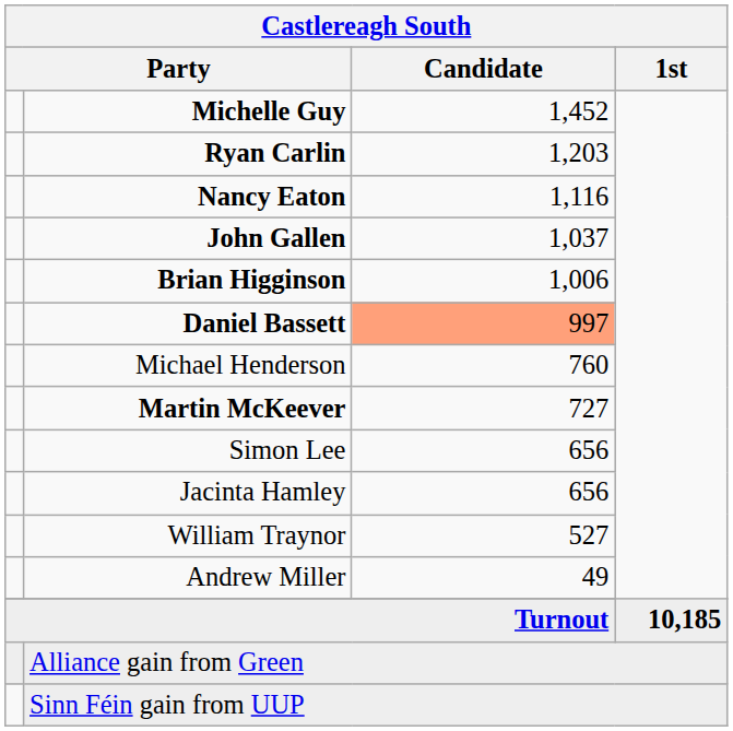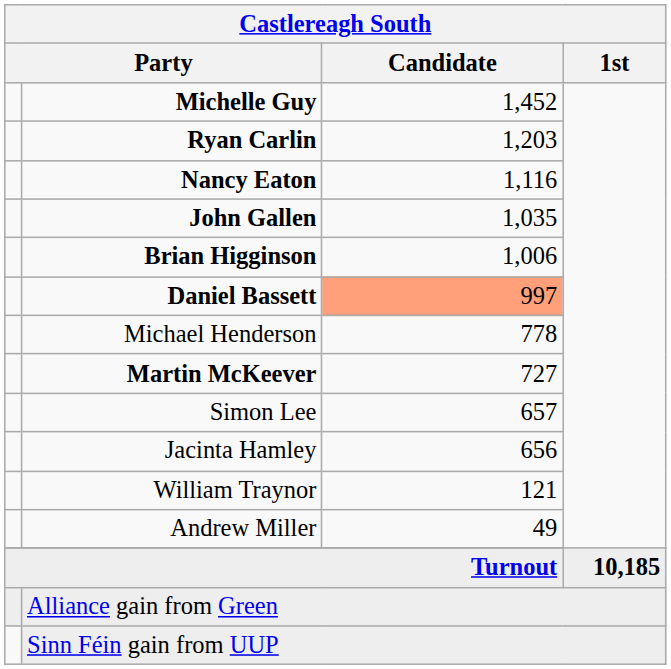 <table class="wikitable">
 <tr>
 <th colspan="4" align="center"><a href='#'>Castlereagh South</a></th>
 </tr>
 <tr>
 <th colspan="2" align="center" width=200>Party</th>
 <th width=150>Candidate</th>
 <th width=60>1st </th>
 </tr>
 <tr>
 <td></td>
 <td align="right"><strong>Michelle Guy</strong></td>
 <td align="right">1,452</td>
 </tr>
 <tr>
 <td></td>
 <td align="right"><strong>Ryan Carlin</strong></td>
 <td align="right">1,203</td>
 </tr>
 <tr>
 <td></td>
 <td align="right"><strong>Nancy Eaton</strong></td>
 <td align="right">1,116</td>
 </tr>
 <tr>
 <td></td>
 <td align="right"><strong>John Gallen</strong></td>
-<td align="right">1,037</td>
+<td align="right">1,035</td>
 </tr>
 <tr>
 <td></td>
 <td align="right"><strong>Brian Higginson</strong></td>
 <td align="right">1,006</td>
 </tr>
 <tr>
 <td></td>
 <td align="right"><strong>Daniel Bassett</strong></td>
 <td align="right" style="background: lightsalmon;">997</td>
 </tr>
 <tr>
 <td></td>
 <td align="right">Michael Henderson</td>
-<td align="right">760</td>
+<td align="right">778</td>
 </tr>
 <tr>
 <td></td>
 <td align="right"><strong>Martin McKeever</strong></td>
 <td align="right">727</td>
 </tr>
 <tr>
 <td></td>
 <td align="right">Simon Lee</td>
-<td align="right">656</td>
+<td align="right">657</td>
 </tr>
 <tr>
 <td></td>
 <td align="right">Jacinta Hamley</td>
 <td align="right">656</td>
 </tr>
 <tr>
 <td></td>
 <td align="right">William Traynor</td>
-<td align="right">527</td>
+<td align="right">121</td>
 </tr>
 <tr>
 <td></td>
 <td align="right">Andrew Miller</td>
 <td align="right">49</td>
 </tr>
 <tr>
 </tr>
 <tr bgcolor="EEEEEE">
 <td colspan=3 align="right"><strong><a href='#'>Turnout</a></strong></td>
 <td align="right"><strong>10,185</strong></td>
 </tr>
 <tr bgcolor="EEEEEE">
 <td bgcolor=></td>
 <td colspan=4 bgcolor="EEEEEE"><a href='#'>Alliance</a> gain from <a href='#'>Green</a></td>
 </tr>
 <tr>
 <td bgcolor=></td>
 <td colspan=4 bgcolor="EEEEEE"><a href='#'>Sinn Féin</a> gain from <a href='#'>UUP</a></td>
 </tr>
 </table>
